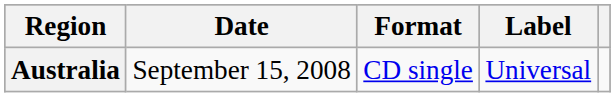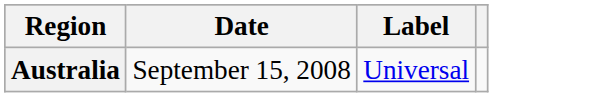 <table class="wikitable plainrowheaders">
 <tr>
 <th scope="col">Region</th>
 <th scope="col">Date</th>
-<th scope="col">Format</th>
 <th scope="col">Label</th>
 <th scope="col"></th>
 </tr>
 <tr>
 <th scope="row">Australia</th>
 <td>September 15, 2008</td>
-<td><a href='#'>CD single</a></td>
 <td><a href='#'>Universal</a></td>
 <td></td>
 </tr>
 </table>
